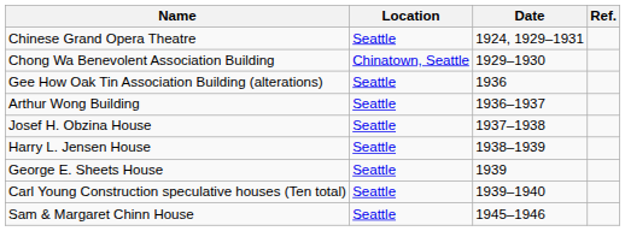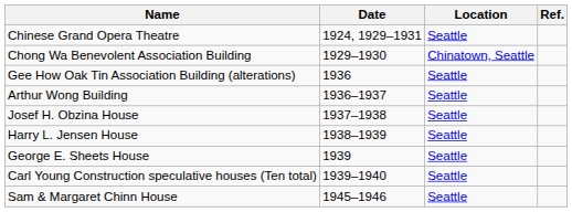 <table class="wikitable">
 <tr>
 <th>Name</th>
+<th>Date</th>
 <th>Location</th>
-<th>Date</th>
 <th>Ref.</th>
 </tr>
 <tr>
 <td>Chinese Grand Opera Theatre</td>
+<td>1924, 1929–1931</td>
 <td><a href='#'>Seattle</a></td>
-<td>1924, 1929–1931</td>
 <td></td>
 </tr>
 <tr>
 <td>Chong Wa Benevolent Association Building</td>
+<td>1929–1930</td>
 <td><a href='#'>Chinatown, Seattle</a></td>
-<td>1929–1930</td>
 <td></td>
 </tr>
 <tr>
 <td>Gee How Oak Tin Association Building (alterations)</td>
+<td>1936</td>
 <td><a href='#'>Seattle</a></td>
-<td>1936</td>
 <td></td>
 </tr>
 <tr>
 <td>Arthur Wong Building</td>
+<td>1936–1937</td>
 <td><a href='#'>Seattle</a></td>
-<td>1936–1937</td>
 <td></td>
 </tr>
 <tr>
 <td>Josef H. Obzina House</td>
+<td>1937–1938</td>
 <td><a href='#'>Seattle</a></td>
-<td>1937–1938</td>
 <td></td>
 </tr>
 <tr>
 <td>Harry L. Jensen House</td>
+<td>1938–1939</td>
 <td><a href='#'>Seattle</a></td>
-<td>1938–1939</td>
 <td></td>
 </tr>
 <tr>
 <td>George E. Sheets House</td>
+<td>1939</td>
 <td><a href='#'>Seattle</a></td>
-<td>1939</td>
 <td></td>
 </tr>
 <tr>
 <td>Carl Young Construction speculative houses (Ten total)</td>
+<td>1939–1940</td>
 <td><a href='#'>Seattle</a></td>
-<td>1939–1940</td>
 <td></td>
 </tr>
 <tr>
 <td>Sam & Margaret Chinn House</td>
+<td>1945–1946</td>
 <td><a href='#'>Seattle</a></td>
-<td>1945–1946</td>
 <td></td>
 </tr>
 </table>
